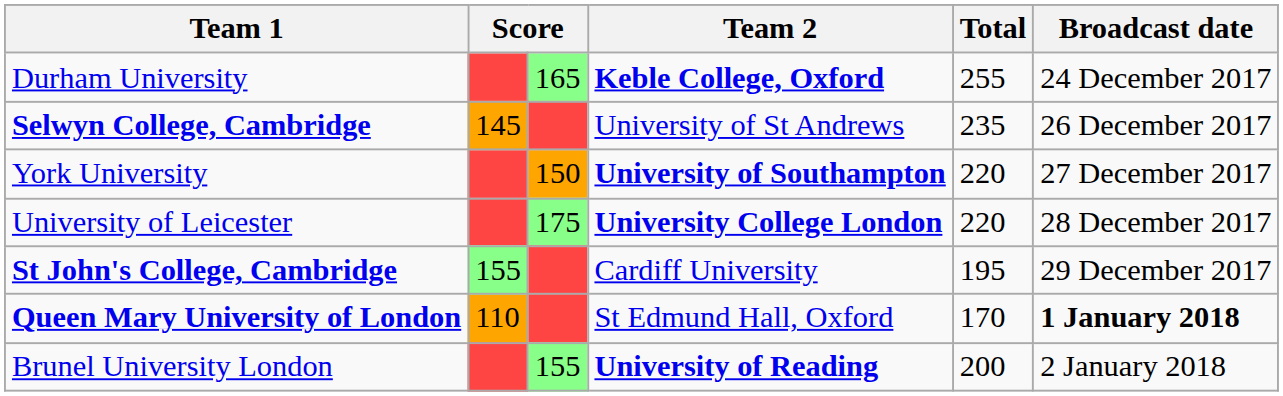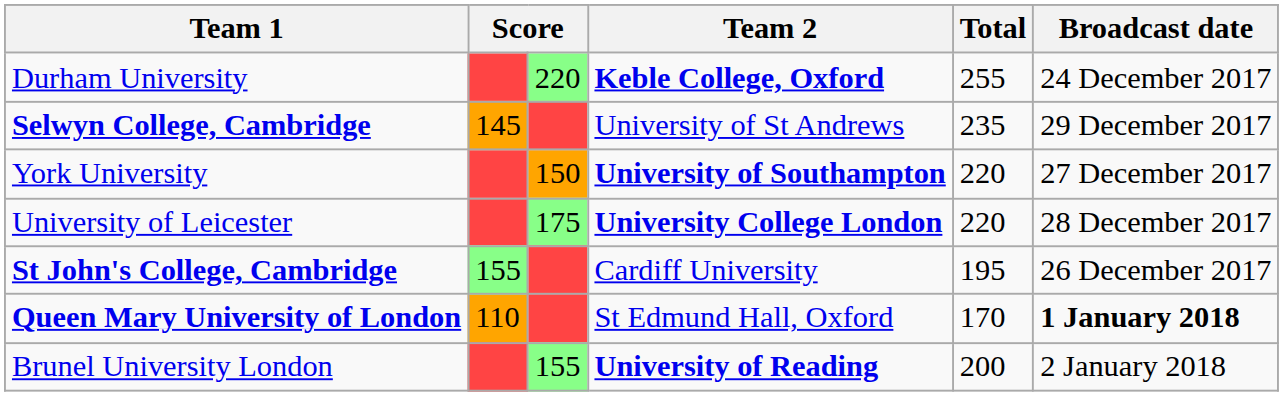 <table class="wikitable">
 <tr>
 <th>Team 1</th>
 <th colspan=2>Score</th>
 <th>Team 2</th>
 <th>Total</th>
 <th>Broadcast date</th>
 </tr>
 <tr>
 <td><a href='#'>Durham University</a></td>
 <td style="background:#f44;"></td>
-<td style="background:#88ff88">165</td>
+<td style="background:#88ff88">220</td>
 <td><strong><a href='#'>Keble College, Oxford</a></strong></td>
 <td>255</td>
 <td>24 December 2017</td>
 </tr>
 <tr>
 <td><strong><a href='#'>Selwyn College, Cambridge</a></strong></td>
 <td style="background:orange">145</td>
 <td style="background:#f44;"></td>
 <td><a href='#'>University of St Andrews</a></td>
 <td>235</td>
-<td>26 December 2017</td>
+<td>29 December 2017</td>
 </tr>
 <tr>
 <td><a href='#'>York University</a></td>
 <td style="background:#f44;"></td>
 <td style="background:orange">150</td>
 <td><strong><a href='#'>University of Southampton</a></strong></td>
 <td>220</td>
 <td>27 December 2017</td>
 </tr>
 <tr>
 <td><a href='#'>University of Leicester</a></td>
 <td style="background:#f44;"></td>
 <td style="background:#88ff88">175</td>
 <td><strong><a href='#'>University College London</a></strong></td>
 <td>220</td>
 <td>28 December 2017</td>
 </tr>
 <tr>
 <td><strong><a href='#'>St John's College, Cambridge</a></strong></td>
 <td style="background:#88ff88">155</td>
 <td style="background:#f44;"></td>
 <td><a href='#'>Cardiff University</a></td>
 <td>195</td>
-<td>29 December 2017</td>
+<td>26 December 2017</td>
 </tr>
 <tr>
 <td><strong><a href='#'>Queen Mary University of London</a></strong></td>
 <td style="background:orange">110</td>
 <td style="background:#f44;"></td>
 <td><a href='#'>St Edmund Hall, Oxford</a></td>
 <td>170</td>
 <td><strong>1 January 2018</strong></td>
 </tr>
 <tr>
 <td><a href='#'>Brunel University London</a></td>
 <td style="background:#f44;"></td>
 <td style="background:#88ff88">155</td>
 <td><strong><a href='#'>University of Reading</a></strong></td>
 <td>200</td>
 <td>2 January 2018</td>
 </tr>
 </table>
